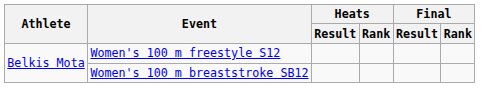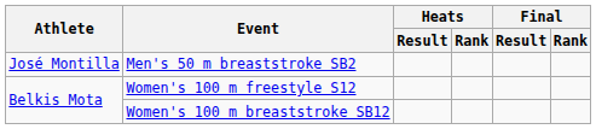 <table class=wikitable style="font-size:90%">
 <tr>
 <th rowspan="2">Athlete</th>
 <th rowspan="2">Event</th>
 <th colspan="2">Heats</th>
 <th colspan="2">Final</th>
 </tr>
 <tr>
 <th>Result</th>
 <th>Rank</th>
 <th>Result</th>
 <th>Rank</th>
+</tr>
+<tr align=center>
+<td align=left><a href='#'>José Montilla</a></td>
+<td align=left><a href='#'>Men's 50 m breaststroke SB2</a></td>
+<td></td>
+<td></td>
+<td></td>
+<td></td>
 </tr>
 <tr align=center>
 <td align=left rowspan=2><a href='#'>Belkis Mota</a></td>
 <td align=left><a href='#'>Women's 100 m freestyle S12</a></td>
 <td></td>
 <td></td>
 <td></td>
 <td></td>
 </tr>
 <tr align=center>
 <td align=left><a href='#'>Women's 100 m breaststroke SB12</a></td>
 <td></td>
 <td></td>
 <td></td>
 <td></td>
 </tr>
 </table>
